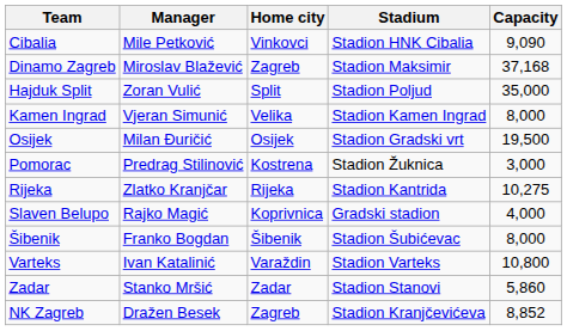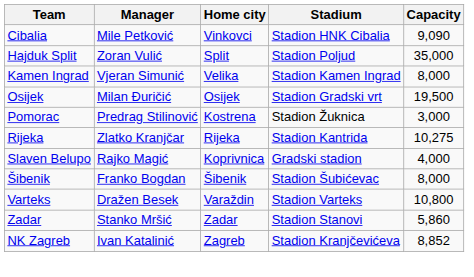 <table class="wikitable sortable">
 <tr>
 <th>Team</th>
 <th>Manager</th>
 <th>Home city</th>
 <th>Stadium</th>
 <th>Capacity</th>
 </tr>
 <tr>
 <td><a href='#'>Cibalia</a></td>
 <td> <a href='#'>Mile Petković</a></td>
 <td><a href='#'>Vinkovci</a></td>
 <td><a href='#'>Stadion HNK Cibalia</a></td>
 <td align=center>9,090</td>
-</tr>
-<tr>
-<td><a href='#'>Dinamo Zagreb</a></td>
-<td> <a href='#'>Miroslav Blažević</a></td>
-<td><a href='#'>Zagreb</a></td>
-<td><a href='#'>Stadion Maksimir</a></td>
-<td align=center>37,168</td>
 </tr>
 <tr>
 <td><a href='#'>Hajduk Split</a></td>
 <td> <a href='#'>Zoran Vulić</a></td>
 <td><a href='#'>Split</a></td>
 <td><a href='#'>Stadion Poljud</a></td>
 <td align=center>35,000</td>
 </tr>
 <tr>
 <td><a href='#'>Kamen Ingrad</a></td>
 <td> <a href='#'>Vjeran Simunić</a></td>
 <td><a href='#'>Velika</a></td>
 <td><a href='#'>Stadion Kamen Ingrad</a></td>
 <td align=center>8,000</td>
 </tr>
 <tr>
 <td><a href='#'>Osijek</a></td>
 <td> <a href='#'>Milan Đuričić</a></td>
 <td><a href='#'>Osijek</a></td>
 <td><a href='#'>Stadion Gradski vrt</a></td>
 <td align=center>19,500</td>
 </tr>
 <tr>
 <td><a href='#'>Pomorac</a></td>
 <td> <a href='#'>Predrag Stilinović</a></td>
 <td><a href='#'>Kostrena</a></td>
 <td>Stadion Žuknica</td>
 <td align=center>3,000</td>
 </tr>
 <tr>
 <td><a href='#'>Rijeka</a></td>
 <td> <a href='#'>Zlatko Kranjčar</a></td>
 <td><a href='#'>Rijeka</a></td>
 <td><a href='#'>Stadion Kantrida</a></td>
 <td align=center>10,275</td>
 </tr>
 <tr>
 <td><a href='#'>Slaven Belupo</a></td>
 <td> <a href='#'>Rajko Magić</a></td>
 <td><a href='#'>Koprivnica</a></td>
 <td><a href='#'>Gradski stadion</a></td>
 <td align=center>4,000</td>
 </tr>
 <tr>
 <td><a href='#'>Šibenik</a></td>
 <td> <a href='#'>Franko Bogdan</a></td>
 <td><a href='#'>Šibenik</a></td>
 <td><a href='#'>Stadion Šubićevac</a></td>
 <td align=center>8,000</td>
 </tr>
 <tr>
 <td><a href='#'>Varteks</a></td>
-<td> <a href='#'>Ivan Katalinić</a></td>
+<td> <a href='#'>Dražen Besek</a></td>
 <td><a href='#'>Varaždin</a></td>
 <td><a href='#'>Stadion Varteks</a></td>
 <td align=center>10,800</td>
 </tr>
 <tr>
 <td><a href='#'>Zadar</a></td>
 <td> <a href='#'>Stanko Mršić</a></td>
 <td><a href='#'>Zadar</a></td>
 <td><a href='#'>Stadion Stanovi</a></td>
 <td align=center>5,860</td>
 </tr>
 <tr>
 <td><a href='#'>NK Zagreb</a></td>
-<td> <a href='#'>Dražen Besek</a></td>
+<td> <a href='#'>Ivan Katalinić</a></td>
 <td><a href='#'>Zagreb</a></td>
 <td><a href='#'>Stadion Kranjčevićeva</a></td>
 <td align=center>8,852</td>
 </tr>
 </table>
